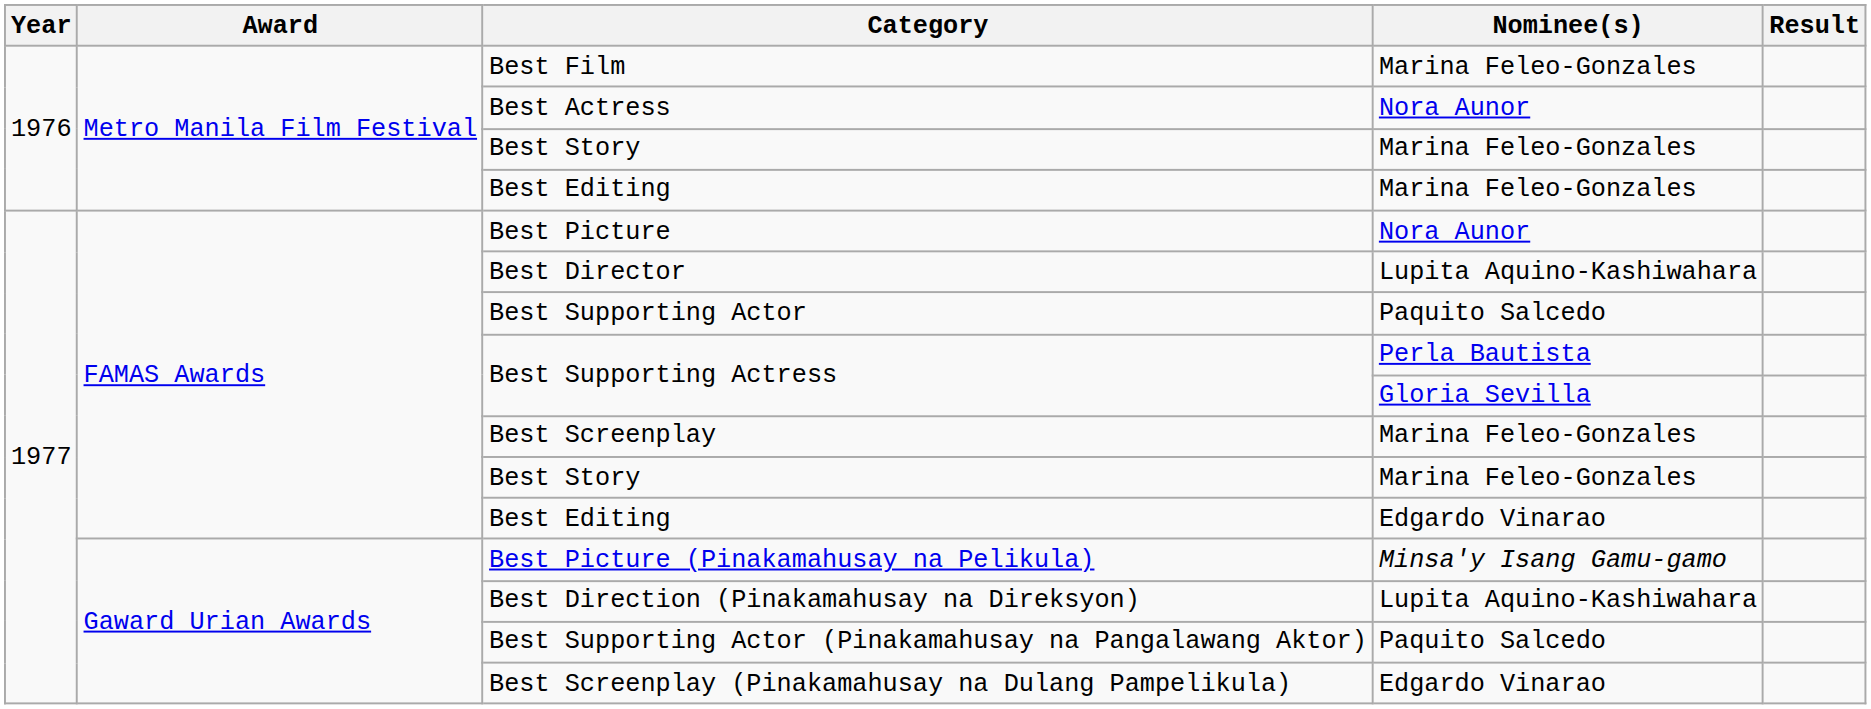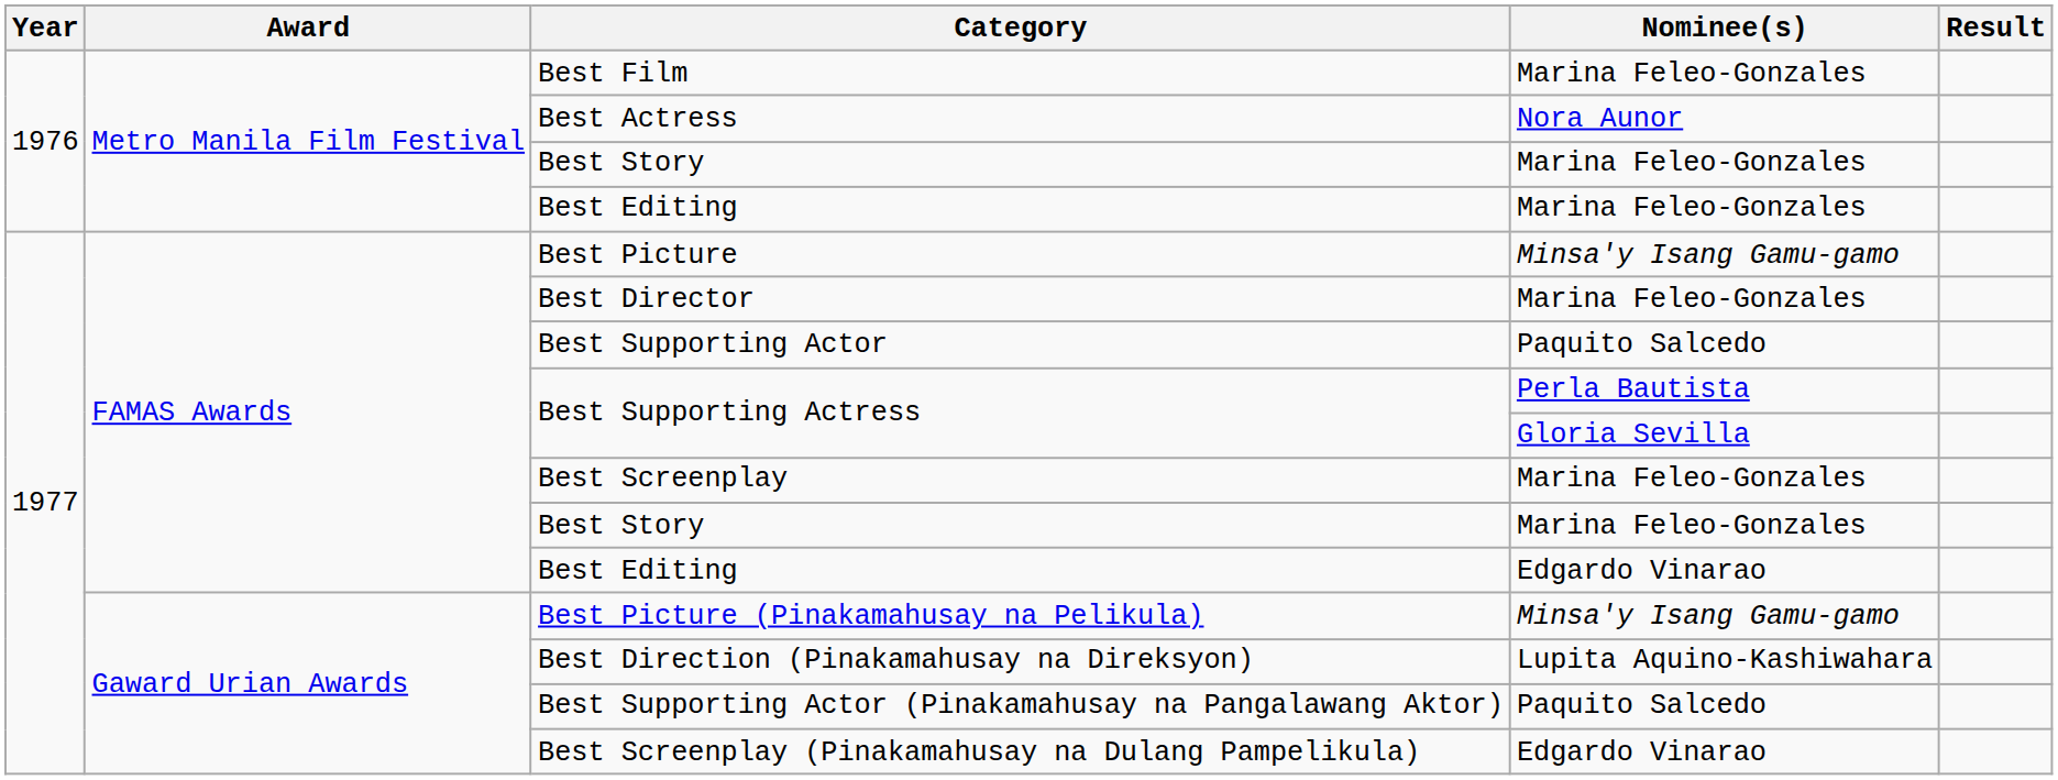 <table class="wikitable">
 <tr>
 <th>Year</th>
 <th>Award</th>
 <th>Category</th>
 <th>Nominee(s)</th>
 <th>Result</th>
 </tr>
 <tr>
 <td rowspan="4">1976</td>
 <td rowspan="4"><a href='#'>Metro Manila Film Festival</a></td>
 <td>Best Film</td>
 <td>Marina Feleo-Gonzales</td>
 <td></td>
 </tr>
 <tr>
 <td>Best Actress</td>
 <td><a href='#'>Nora Aunor</a></td>
 <td></td>
 </tr>
 <tr>
 <td>Best Story</td>
 <td>Marina Feleo-Gonzales</td>
 <td></td>
 </tr>
 <tr>
 <td>Best Editing</td>
 <td>Marina Feleo-Gonzales</td>
 <td></td>
 </tr>
 <tr>
 <td rowspan="12">1977</td>
 <td rowspan="8"><a href='#'>FAMAS Awards</a></td>
 <td>Best Picture</td>
-<td><a href='#'>Nora Aunor</a></td>
+<td><em>Minsa'y Isang Gamu-gamo</em></td>
 <td></td>
 </tr>
 <tr>
 <td>Best Director</td>
-<td>Lupita Aquino-Kashiwahara</td>
+<td>Marina Feleo-Gonzales</td>
 <td></td>
 </tr>
 <tr>
 <td>Best Supporting Actor</td>
 <td>Paquito Salcedo</td>
 <td></td>
 </tr>
 <tr>
 <td rowspan="2">Best Supporting Actress</td>
 <td><a href='#'>Perla Bautista</a></td>
 <td></td>
 </tr>
 <tr>
 <td><a href='#'>Gloria Sevilla</a></td>
 <td></td>
 </tr>
 <tr>
 <td>Best Screenplay</td>
 <td>Marina Feleo-Gonzales</td>
 <td></td>
 </tr>
 <tr>
 <td>Best Story</td>
 <td>Marina Feleo-Gonzales</td>
 <td></td>
 </tr>
 <tr>
 <td>Best Editing</td>
 <td>Edgardo Vinarao</td>
 <td></td>
 </tr>
 <tr>
 <td rowspan="4"><a href='#'>Gaward Urian Awards</a></td>
 <td><a href='#'>Best Picture (Pinakamahusay na Pelikula)</a></td>
 <td><em>Minsa'y Isang Gamu-gamo</em></td>
 <td></td>
 </tr>
 <tr>
 <td>Best Direction (Pinakamahusay na Direksyon)</td>
 <td>Lupita Aquino-Kashiwahara</td>
 <td></td>
 </tr>
 <tr>
 <td>Best Supporting Actor (Pinakamahusay na Pangalawang Aktor)</td>
 <td>Paquito Salcedo</td>
 <td></td>
 </tr>
 <tr>
 <td>Best Screenplay (Pinakamahusay na Dulang Pampelikula)</td>
 <td>Edgardo Vinarao</td>
 <td></td>
 </tr>
 </table>
